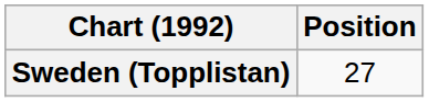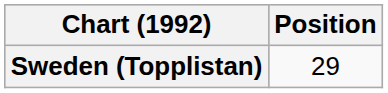 <table class="wikitable plainrowheaders" style="text-align:center">
 <tr>
 <th>Chart (1992)</th>
 <th>Position</th>
 </tr>
 <tr>
 <th scope="row">Sweden (Topplistan)</th>
-<td>27</td>
+<td>29</td>
 </tr>
 </table>
